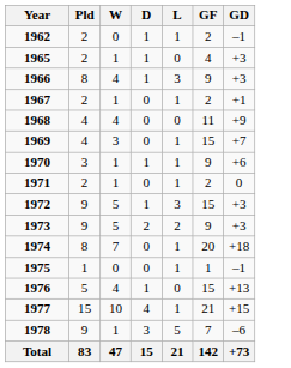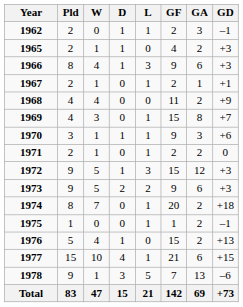 <table class="wikitable" style="text-align: center;">
 <tr>
 <th width=70>Year</th>
 <th width=30>Pld</th>
 <th width=30>W</th>
 <th width=30>D</th>
 <th width=30>L</th>
 <th width=30>GF</th>
+<th width=30>GA</th>
 <th width=30>GD</th>
 </tr>
 <tr>
 <td><strong>1962</strong></td>
 <td>2</td>
 <td>0</td>
 <td>1</td>
 <td>1</td>
 <td>2</td>
+<td>3</td>
 <td>–1</td>
 </tr>
 <tr>
 <td><strong>1965</strong></td>
 <td>2</td>
 <td>1</td>
 <td>1</td>
 <td>0</td>
 <td>4</td>
+<td>2</td>
 <td>+3</td>
 </tr>
 <tr>
 <td><strong>1966</strong></td>
 <td>8</td>
 <td>4</td>
 <td>1</td>
 <td>3</td>
 <td>9</td>
+<td>6</td>
 <td>+3</td>
 </tr>
 <tr>
 <td><strong>1967</strong></td>
 <td>2</td>
 <td>1</td>
 <td>0</td>
 <td>1</td>
 <td>2</td>
+<td>1</td>
 <td>+1</td>
 </tr>
 <tr>
 <td><strong>1968</strong></td>
 <td>4</td>
 <td>4</td>
 <td>0</td>
 <td>0</td>
 <td>11</td>
+<td>2</td>
 <td>+9</td>
 </tr>
 <tr>
 <td><strong>1969</strong></td>
 <td>4</td>
 <td>3</td>
 <td>0</td>
 <td>1</td>
 <td>15</td>
+<td>8</td>
 <td>+7</td>
 </tr>
 <tr>
 <td><strong>1970</strong></td>
 <td>3</td>
 <td>1</td>
 <td>1</td>
 <td>1</td>
 <td>9</td>
+<td>3</td>
 <td>+6</td>
 </tr>
 <tr>
 <td><strong>1971</strong></td>
 <td>2</td>
 <td>1</td>
 <td>0</td>
 <td>1</td>
+<td>2</td>
 <td>2</td>
 <td>0</td>
 </tr>
 <tr>
 <td><strong>1972</strong></td>
 <td>9</td>
 <td>5</td>
 <td>1</td>
 <td>3</td>
 <td>15</td>
+<td>12</td>
 <td>+3</td>
 </tr>
 <tr>
 <td><strong>1973</strong></td>
 <td>9</td>
 <td>5</td>
 <td>2</td>
 <td>2</td>
 <td>9</td>
+<td>6</td>
 <td>+3</td>
 </tr>
 <tr>
 <td><strong>1974</strong></td>
 <td>8</td>
 <td>7</td>
 <td>0</td>
 <td>1</td>
 <td>20</td>
+<td>2</td>
 <td>+18</td>
 </tr>
 <tr>
 <td><strong>1975</strong></td>
 <td>1</td>
 <td>0</td>
 <td>0</td>
 <td>1</td>
 <td>1</td>
+<td>2</td>
 <td>–1</td>
 </tr>
 <tr>
 <td><strong>1976</strong></td>
 <td>5</td>
 <td>4</td>
 <td>1</td>
 <td>0</td>
 <td>15</td>
+<td>2</td>
 <td>+13</td>
 </tr>
 <tr>
 <td><strong>1977</strong></td>
 <td>15</td>
 <td>10</td>
 <td>4</td>
 <td>1</td>
 <td>21</td>
+<td>6</td>
 <td>+15</td>
 </tr>
 <tr>
 <td><strong>1978</strong></td>
 <td>9</td>
 <td>1</td>
 <td>3</td>
 <td>5</td>
 <td>7</td>
+<td>13</td>
 <td>–6</td>
 </tr>
 <tr>
 <th>Total</th>
 <th>83</th>
 <th>47</th>
 <th>15</th>
 <th>21</th>
 <th>142</th>
+<th>69</th>
 <th>+73</th>
 </tr>
 </table>
